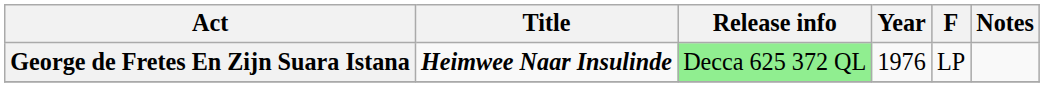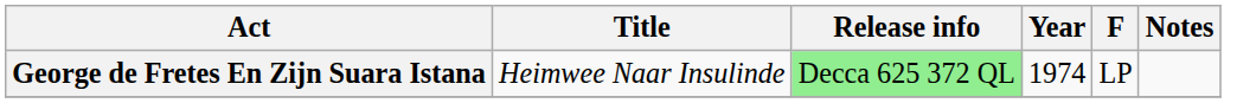 <table class="wikitable plainrowheaders sortable">
 <tr>
 <th scope="col">Act</th>
 <th scope="col">Title</th>
 <th scope="col">Release info</th>
 <th scope="col">Year</th>
 <th scope="col">F</th>
 <th scope="col" class="unsortable">Notes</th>
 </tr>
 <tr>
 <th scope="row">George de Fretes En Zijn Suara Istana</th>
-<td><strong><em>Heimwee Naar Insulinde</em></strong></td>
+<td><em>Heimwee Naar Insulinde</em></td>
 <td style="background: lightgreen;">Decca 625 372 QL</td>
-<td>1976</td>
+<td>1974</td>
 <td>LP</td>
 <td></td>
 </tr>
 <tr>
 </tr>
 </table>
